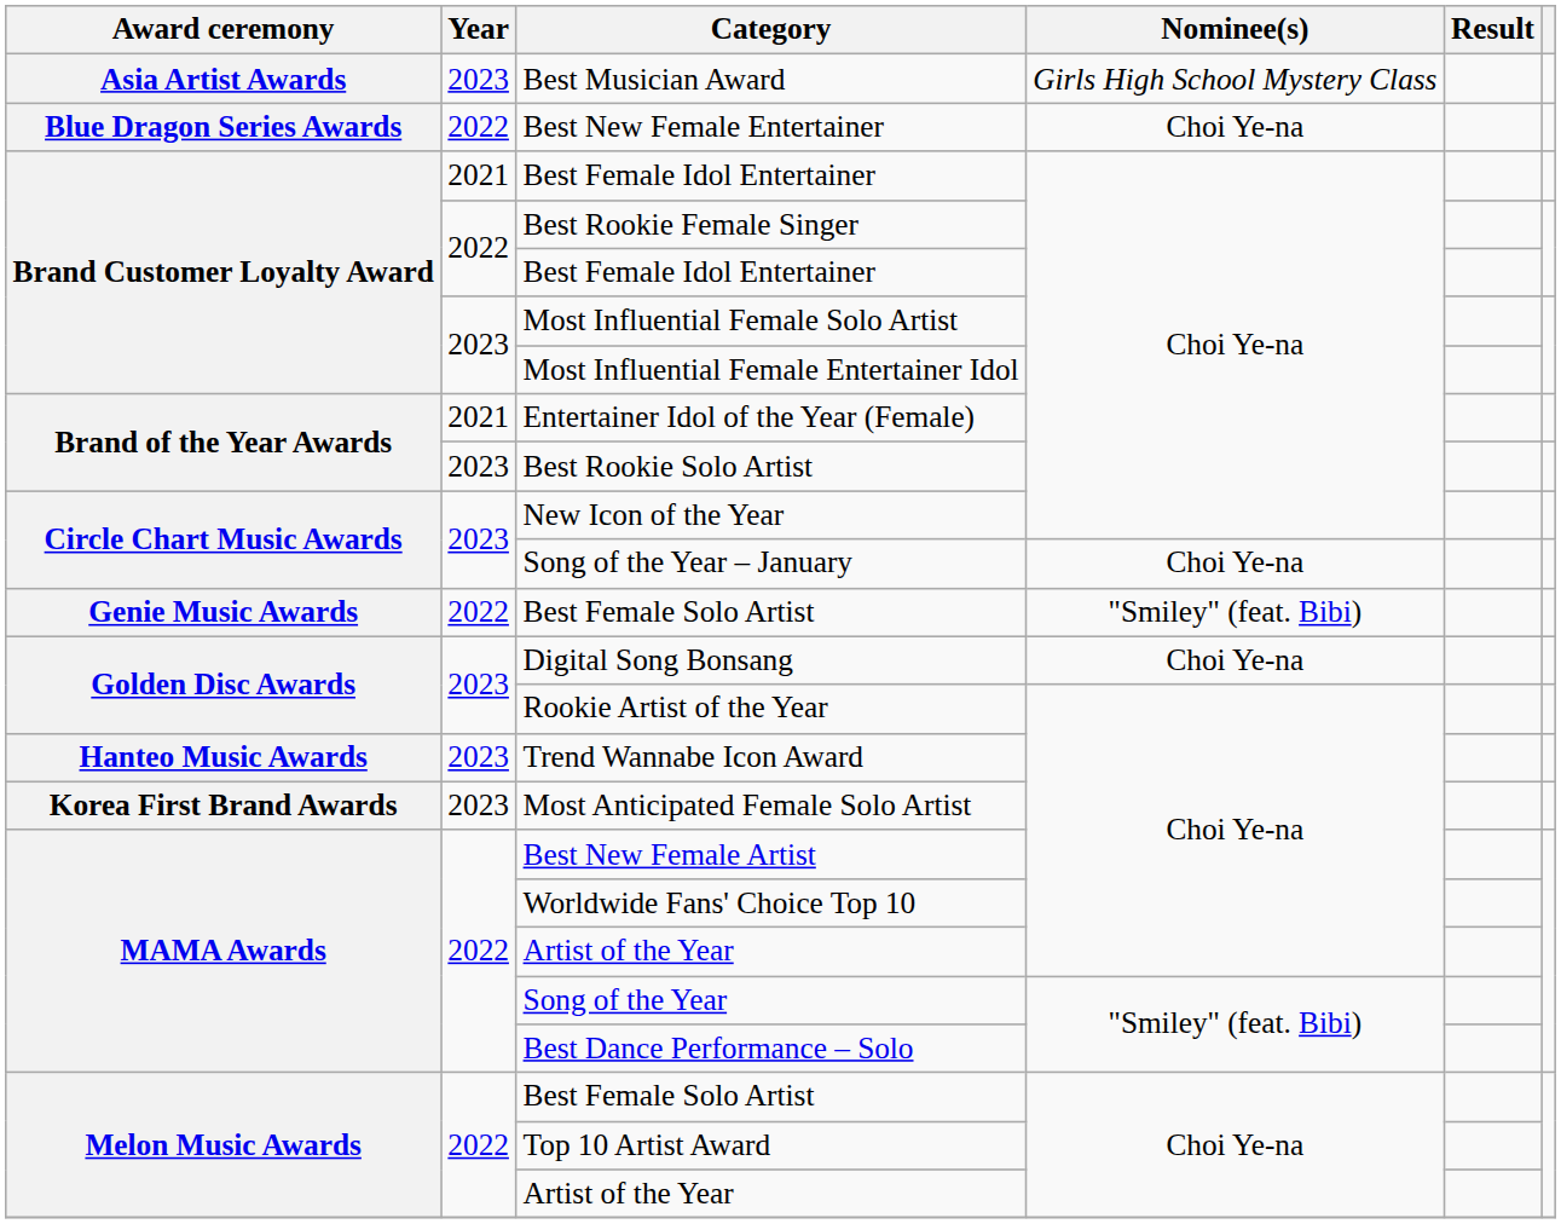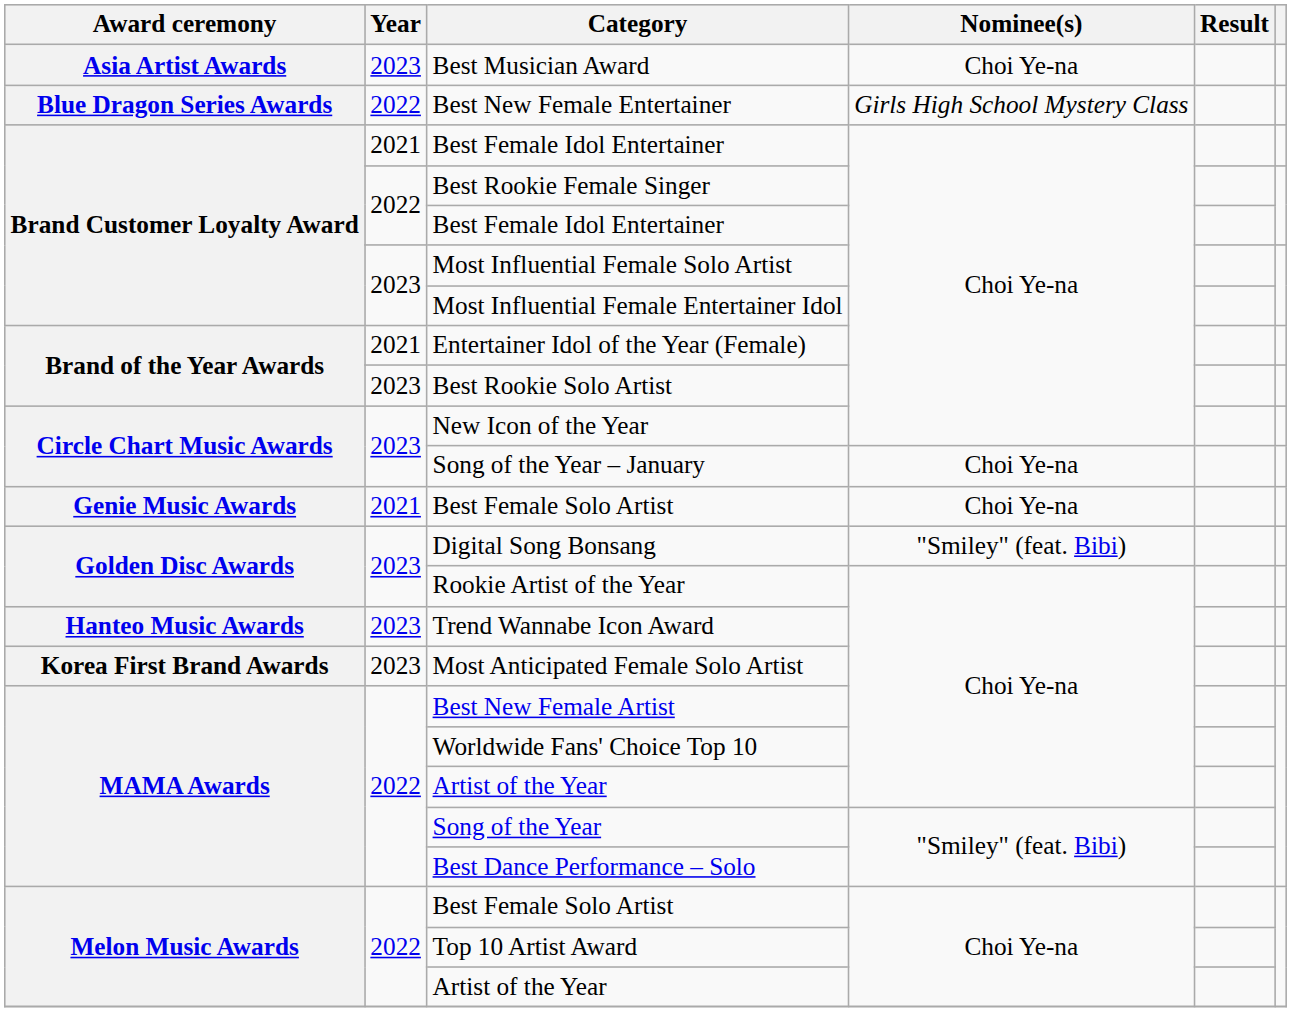 <table class="wikitable plainrowheaders" style="text-align:center">
 <tr>
 <th scope="col">Award ceremony</th>
 <th scope="col">Year</th>
 <th scope="col">Category</th>
 <th scope="col">Nominee(s)</th>
 <th scope="col">Result</th>
 <th scope="col" class="unsortable"></th>
 </tr>
 <tr>
 <th scope="row"><a href='#'>Asia Artist Awards</a></th>
 <td><a href='#'>2023</a></td>
 <td style="text-align:left">Best Musician Award</td>
-<td><em>Girls High School Mystery Class</em></td>
+<td>Choi Ye-na</td>
 <td></td>
 <td></td>
 </tr>
 <tr>
 <th scope="row"><a href='#'>Blue Dragon Series Awards</a></th>
 <td><a href='#'>2022</a></td>
 <td style="text-align:left">Best New Female Entertainer</td>
-<td>Choi Ye-na</td>
+<td><em>Girls High School Mystery Class</em></td>
 <td></td>
 <td></td>
 </tr>
 <tr>
 <th rowspan="5" scope="row">Brand Customer Loyalty Award</th>
 <td>2021</td>
 <td style="text-align:left">Best Female Idol Entertainer</td>
 <td rowspan="8">Choi Ye-na</td>
 <td></td>
 <td></td>
 </tr>
 <tr>
 <td rowspan="2">2022</td>
 <td style="text-align:left">Best Rookie Female Singer</td>
 <td></td>
 <td rowspan="2"></td>
 </tr>
 <tr>
 <td style="text-align:left">Best Female Idol Entertainer</td>
 <td></td>
 </tr>
 <tr>
 <td rowspan="2">2023</td>
 <td style="text-align:left">Most Influential Female Solo Artist</td>
 <td></td>
 <td rowspan="2"></td>
 </tr>
 <tr>
 <td style="text-align:left">Most Influential Female Entertainer Idol</td>
 <td></td>
 </tr>
 <tr>
 <th scope="row" rowspan="2">Brand of the Year Awards</th>
 <td>2021</td>
 <td style="text-align:left">Entertainer Idol of the Year (Female)</td>
 <td></td>
 <td></td>
 </tr>
 <tr>
 <td>2023</td>
 <td style="text-align:left">Best Rookie Solo Artist</td>
 <td></td>
 <td></td>
 </tr>
 <tr>
 <th scope="row" rowspan="2"><a href='#'>Circle Chart Music Awards</a></th>
 <td rowspan="2"><a href='#'>2023</a></td>
 <td style="text-align:left">New Icon of the Year</td>
 <td></td>
 <td></td>
 </tr>
 <tr>
 <td style="text-align:left">Song of the Year – January</td>
 <td>Choi Ye-na</td>
 <td></td>
 <td></td>
 </tr>
 <tr>
 <th scope="row"><a href='#'>Genie Music Awards</a></th>
-<td><a href='#'>2022</a></td>
+<td><a href='#'>2021</a></td>
 <td style="text-align:left">Best Female Solo Artist</td>
-<td>"Smiley" (feat. <a href='#'>Bibi</a>)</td>
+<td>Choi Ye-na</td>
 <td></td>
 <td></td>
 </tr>
 <tr>
 <th scope="row" rowspan="2"><a href='#'>Golden Disc Awards</a></th>
 <td rowspan="2"><a href='#'>2023</a></td>
 <td style="text-align:left">Digital Song Bonsang</td>
-<td>Choi Ye-na</td>
+<td>"Smiley" (feat. <a href='#'>Bibi</a>)</td>
 <td></td>
 <td></td>
 </tr>
 <tr>
 <td style="text-align:left">Rookie Artist of the Year</td>
 <td rowspan="6">Choi Ye-na</td>
 <td></td>
 <td></td>
 </tr>
 <tr>
 <th scope="row"><a href='#'>Hanteo Music Awards</a></th>
 <td><a href='#'>2023</a></td>
 <td style="text-align:left">Trend Wannabe Icon Award</td>
 <td></td>
 <td></td>
 </tr>
 <tr>
 <th scope="row">Korea First Brand Awards</th>
 <td>2023</td>
 <td style="text-align:left">Most Anticipated Female Solo Artist</td>
 <td></td>
 <td></td>
 </tr>
 <tr>
 <th scope="row" rowspan="5"><a href='#'>MAMA Awards</a></th>
 <td rowspan="5"><a href='#'>2022</a></td>
 <td style="text-align:left"><a href='#'>Best New Female Artist</a></td>
 <td></td>
 <td rowspan="5"></td>
 </tr>
 <tr>
 <td style="text-align:left">Worldwide Fans' Choice Top 10</td>
 <td></td>
 </tr>
 <tr>
 <td style="text-align:left"><a href='#'>Artist of the Year</a></td>
 <td></td>
 </tr>
 <tr>
 <td style="text-align:left"><a href='#'>Song of the Year</a></td>
 <td rowspan="2">"Smiley" (feat. <a href='#'>Bibi</a>)</td>
 <td></td>
 </tr>
 <tr>
 <td style="text-align:left"><a href='#'>Best Dance Performance – Solo</a></td>
 <td></td>
 </tr>
 <tr>
 <th scope="row" rowspan="3"><a href='#'>Melon Music Awards</a></th>
 <td rowspan="3"><a href='#'>2022</a></td>
 <td style="text-align:left">Best Female Solo Artist</td>
 <td rowspan="3">Choi Ye-na</td>
 <td></td>
 <td rowspan="3"></td>
 </tr>
 <tr>
 <td style="text-align:left">Top 10 Artist Award</td>
 <td></td>
 </tr>
 <tr>
 <td style="text-align:left">Artist of the Year</td>
 <td></td>
 </tr>
 <tr>
 </tr>
 </table>
